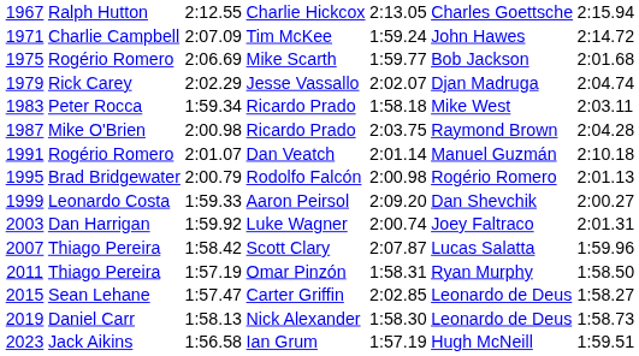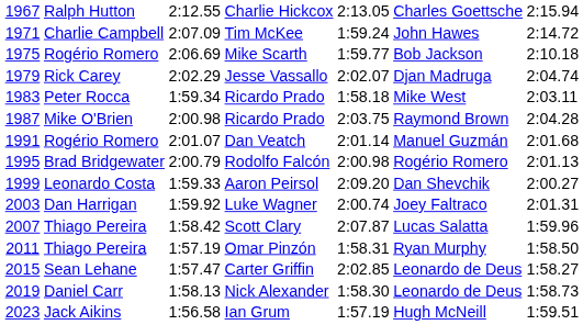 <table>
 <tr>
 <td align=center><a href='#'>1967</a></td>
 <td> <a href='#'>Ralph Hutton</a></td>
 <td>2:12.55</td>
 <td> <a href='#'>Charlie Hickcox</a></td>
 <td>2:13.05</td>
 <td> <a href='#'>Charles Goettsche</a></td>
 <td>2:15.94</td>
 </tr>
 <tr>
 <td align=center><a href='#'>1971</a></td>
 <td> <a href='#'>Charlie Campbell</a></td>
 <td>2:07.09</td>
 <td> <a href='#'>Tim McKee</a></td>
 <td>1:59.24</td>
 <td> <a href='#'>John Hawes</a></td>
 <td>2:14.72</td>
 </tr>
 <tr>
 <td align=center><a href='#'>1975</a></td>
 <td> <a href='#'>Rogério Romero</a></td>
 <td>2:06.69</td>
 <td> <a href='#'>Mike Scarth</a></td>
 <td>1:59.77</td>
 <td> <a href='#'>Bob Jackson</a></td>
-<td>2:01.68</td>
+<td>2:10.18</td>
 </tr>
 <tr>
 <td align=center><a href='#'>1979</a></td>
 <td> <a href='#'>Rick Carey</a></td>
 <td>2:02.29</td>
 <td> <a href='#'>Jesse Vassallo</a></td>
 <td>2:02.07</td>
 <td> <a href='#'>Djan Madruga</a></td>
 <td>2:04.74</td>
 </tr>
 <tr>
 <td align=center><a href='#'>1983</a></td>
 <td> <a href='#'>Peter Rocca</a></td>
 <td>1:59.34</td>
 <td> <a href='#'>Ricardo Prado</a></td>
 <td>1:58.18</td>
 <td> <a href='#'>Mike West</a></td>
 <td>2:03.11</td>
 </tr>
 <tr>
 <td align=center><a href='#'>1987</a></td>
 <td> <a href='#'>Mike O'Brien</a></td>
 <td>2:00.98</td>
 <td> <a href='#'>Ricardo Prado</a></td>
 <td>2:03.75</td>
 <td> <a href='#'>Raymond Brown</a></td>
 <td>2:04.28</td>
 </tr>
 <tr>
 <td align=center><a href='#'>1991</a></td>
 <td> <a href='#'>Rogério Romero</a></td>
 <td>2:01.07</td>
 <td> <a href='#'>Dan Veatch</a></td>
 <td>2:01.14</td>
 <td> <a href='#'>Manuel Guzmán</a></td>
-<td>2:10.18</td>
+<td>2:01.68</td>
 </tr>
 <tr>
 <td align=center><a href='#'>1995</a></td>
 <td> <a href='#'>Brad Bridgewater</a></td>
 <td>2:00.79</td>
 <td> <a href='#'>Rodolfo Falcón</a></td>
 <td>2:00.98</td>
 <td> <a href='#'>Rogério Romero</a></td>
 <td>2:01.13</td>
 </tr>
 <tr>
 <td align=center><a href='#'>1999</a></td>
 <td> <a href='#'>Leonardo Costa</a></td>
 <td>1:59.33</td>
 <td> <a href='#'>Aaron Peirsol</a></td>
 <td>2:09.20</td>
 <td> <a href='#'>Dan Shevchik</a></td>
 <td>2:00.27</td>
 </tr>
 <tr>
 <td align=center><a href='#'>2003</a></td>
 <td> <a href='#'>Dan Harrigan</a></td>
 <td>1:59.92</td>
 <td> <a href='#'>Luke Wagner</a></td>
 <td>2:00.74</td>
 <td> <a href='#'>Joey Faltraco</a></td>
 <td>2:01.31</td>
 </tr>
 <tr>
 <td align=center><a href='#'>2007</a></td>
 <td> <a href='#'>Thiago Pereira</a></td>
 <td>1:58.42</td>
 <td> <a href='#'>Scott Clary</a></td>
 <td>2:07.87</td>
 <td> <a href='#'>Lucas Salatta</a></td>
 <td>1:59.96</td>
 </tr>
 <tr>
 <td align=center><a href='#'>2011</a></td>
 <td> <a href='#'>Thiago Pereira</a></td>
 <td>1:57.19</td>
 <td> <a href='#'>Omar Pinzón</a></td>
 <td>1:58.31</td>
 <td> <a href='#'>Ryan Murphy</a></td>
 <td>1:58.50</td>
 </tr>
 <tr>
 <td align=center><a href='#'>2015</a></td>
 <td> <a href='#'>Sean Lehane</a></td>
 <td>1:57.47</td>
 <td> <a href='#'>Carter Griffin</a></td>
 <td>2:02.85</td>
 <td> <a href='#'>Leonardo de Deus</a></td>
 <td>1:58.27</td>
 </tr>
 <tr>
 <td align=center><a href='#'>2019</a></td>
 <td> <a href='#'>Daniel Carr</a></td>
 <td>1:58.13</td>
 <td> <a href='#'>Nick Alexander</a></td>
 <td>1:58.30</td>
 <td> <a href='#'>Leonardo de Deus</a></td>
 <td>1:58.73</td>
 </tr>
 <tr>
 <td align=center><a href='#'>2023</a></td>
 <td> <a href='#'>Jack Aikins</a></td>
 <td>1:56.58</td>
 <td> <a href='#'>Ian Grum</a></td>
 <td>1:57.19</td>
 <td> <a href='#'>Hugh McNeill</a></td>
 <td>1:59.51</td>
 </tr>
 </table>
